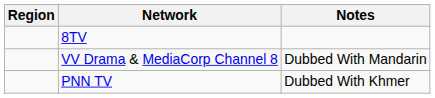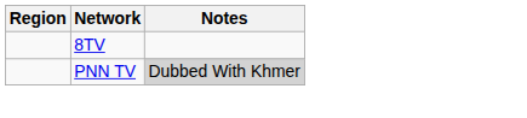 <table class="wikitable">
 <tr>
 <th>Region</th>
 <th>Network</th>
 <th>Notes</th>
 </tr>
 <tr>
 <td></td>
 <td><a href='#'>8TV</a></td>
 <td></td>
 </tr>
 <tr>
 <td></td>
-<td><a href='#'>VV Drama</a> & <a href='#'>MediaCorp Channel 8</a></td>
-<td>Dubbed With Mandarin</td>
-</tr>
-<tr>
-<td></td>
 <td><a href='#'>PNN TV</a></td>
-<td>Dubbed With Khmer</td>
+<td style="background: lightgrey;">Dubbed With Khmer</td>
 </tr>
 </table>
